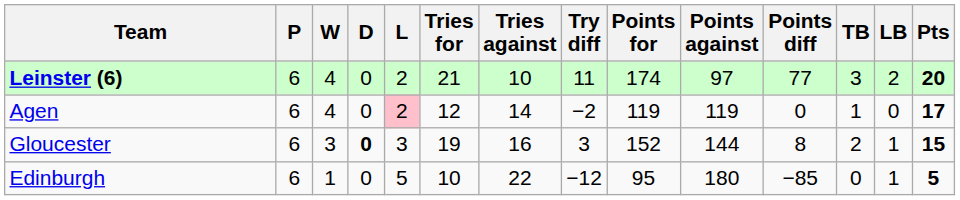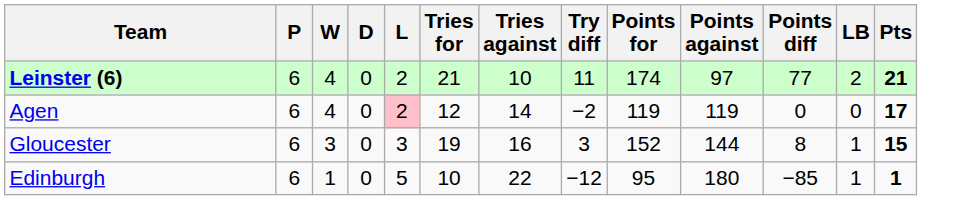 <table class="wikitable" style="text-align: center;">
 <tr>
 <th width="200">Team</th>
 <th width="20">P</th>
 <th width="20">W</th>
 <th width="20">D</th>
 <th width="20">L</th>
 <th width="20">Tries for</th>
 <th width="20">Tries against</th>
 <th width="20">Try diff</th>
 <th width="20">Points for</th>
 <th width="20">Points against</th>
 <th width="25">Points diff</th>
-<th width="20">TB</th>
 <th width="20">LB</th>
 <th width="20">Pts</th>
 </tr>
 <tr bgcolor=#ccffcc>
 <td align=left> <strong><a href='#'>Leinster</a> (6)</strong></td>
 <td>6</td>
 <td>4</td>
 <td>0</td>
 <td>2</td>
 <td>21</td>
 <td>10</td>
 <td>11</td>
 <td>174</td>
 <td>97</td>
 <td>77</td>
-<td>3</td>
 <td>2</td>
-<td><strong>20</strong></td>
+<td><strong>21</strong></td>
 </tr>
 <tr>
 <td align=left> <a href='#'>Agen</a></td>
 <td>6</td>
 <td>4</td>
 <td>0</td>
 <td style="background: pink;">2</td>
 <td>12</td>
 <td>14</td>
 <td>−2</td>
 <td>119</td>
 <td>119</td>
 <td>0</td>
-<td>1</td>
 <td>0</td>
 <td><strong>17</strong></td>
 </tr>
 <tr>
 <td align=left> <a href='#'>Gloucester</a></td>
 <td>6</td>
 <td>3</td>
-<td><strong>0</strong></td>
+<td>0</td>
 <td>3</td>
 <td>19</td>
 <td>16</td>
 <td>3</td>
 <td>152</td>
 <td>144</td>
 <td>8</td>
-<td>2</td>
 <td>1</td>
 <td><strong>15</strong></td>
 </tr>
 <tr>
 <td align=left> <a href='#'>Edinburgh</a></td>
 <td>6</td>
 <td>1</td>
 <td>0</td>
 <td>5</td>
 <td>10</td>
 <td>22</td>
 <td>−12</td>
 <td>95</td>
 <td>180</td>
 <td>−85</td>
-<td>0</td>
 <td>1</td>
-<td><strong>5</strong></td>
+<td><strong>1</strong></td>
 </tr>
 </table>
